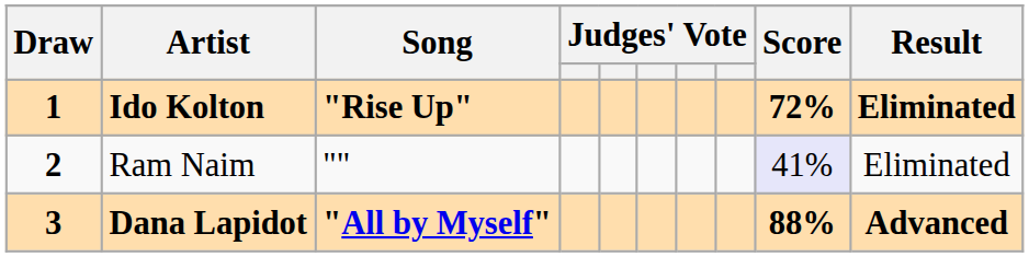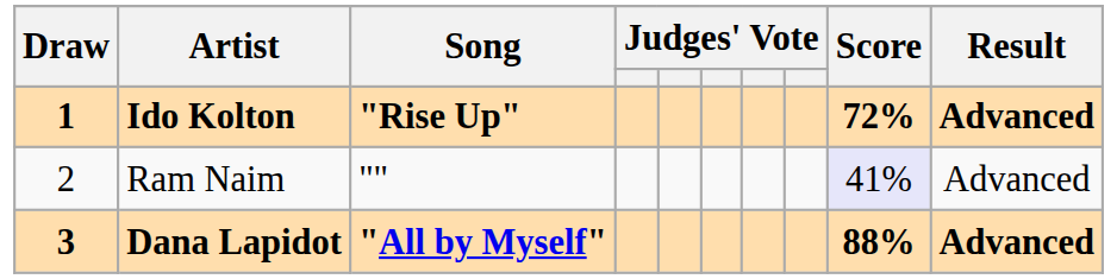 <table class="sortable wikitable" style="margin: 1em auto 1em auto; text-align:center; font-size:90%; line-height:18px;">
 <tr>
 </tr>
 <tr>
 <th rowspan="2">Draw</th>
 <th rowspan="2">Artist</th>
 <th rowspan="2">Song</th>
 <th colspan="5" class="unsortable">Judges' Vote</th>
 <th rowspan="2">Score</th>
 <th rowspan="2">Result</th>
 </tr>
 <tr>
 <th class="unsortable"></th>
 <th class="unsortable"></th>
 <th class="unsortable"></th>
 <th class="unsortable"></th>
 <th class="unsortable"></th>
 </tr>
 <tr style="font-weight:bold; background:navajowhite;">
 <td>1</td>
 <td align="left">Ido Kolton</td>
 <td align="left">"Rise Up"</td>
 <td></td>
 <td></td>
 <td></td>
 <td></td>
 <td></td>
 <td>72%</td>
-<td>Eliminated</td>
+<td>Advanced</td>
 </tr>
 <tr>
-<td><strong>2</strong></td>
+<td>2</td>
 <td align="left">Ram Naim</td>
 <td align="left">""</td>
 <td></td>
 <td></td>
 <td></td>
 <td></td>
 <td></td>
 <td style="background: lavender;">41%</td>
-<td>Eliminated</td>
+<td>Advanced</td>
 </tr>
 <tr style="font-weight:bold; background:navajowhite;">
 <td>3</td>
 <td align="left">Dana Lapidot</td>
 <td align="left">"<a href='#'>All by Myself</a>"</td>
 <td></td>
 <td></td>
 <td></td>
 <td></td>
 <td></td>
 <td>88%</td>
 <td>Advanced</td>
 </tr>
 </table>
